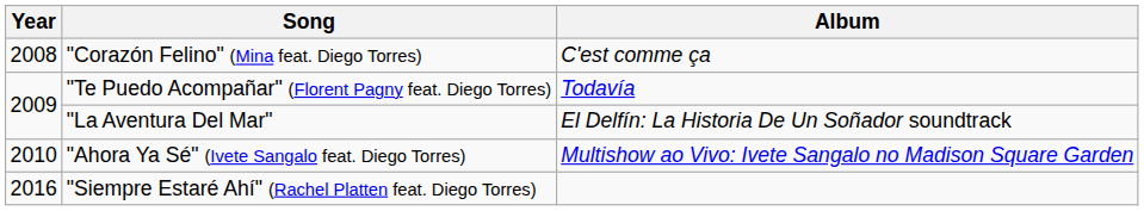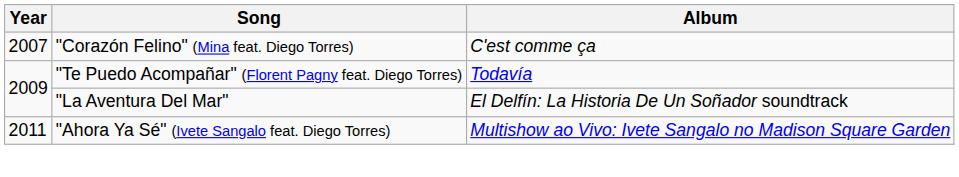 <table class="wikitable">
 <tr>
 <th>Year</th>
 <th>Song</th>
 <th>Album</th>
 </tr>
 <tr>
-<td>2008</td>
+<td>2007</td>
 <td>"Corazón Felino" <small>(<a href='#'>Mina</a> feat. Diego Torres)</small></td>
 <td><em>C'est comme ça</em></td>
 </tr>
 <tr>
 <td rowspan=2>2009</td>
 <td>"Te Puedo Acompañar" <small>(<a href='#'>Florent Pagny</a> feat. Diego Torres)</small></td>
 <td><em><a href='#'>Todavía</a></em></td>
 </tr>
 <tr>
 <td>"La Aventura Del Mar"</td>
 <td><em>El Delfín: La Historia De Un Soñador</em> soundtrack</td>
 </tr>
 <tr>
-<td>2010</td>
+<td>2011</td>
 <td>"Ahora Ya Sé" <small>(<a href='#'>Ivete Sangalo</a> feat. Diego Torres)</small></td>
 <td><em><a href='#'>Multishow ao Vivo: Ivete Sangalo no Madison Square Garden</a></em></td>
 </tr>
-<tr>
-<td>2016</td>
-<td>"Siempre Estaré Ahí" <small>(<a href='#'>Rachel Platten</a> feat. Diego Torres)</small></td>
-<td></td>
-</tr>
 </table>
